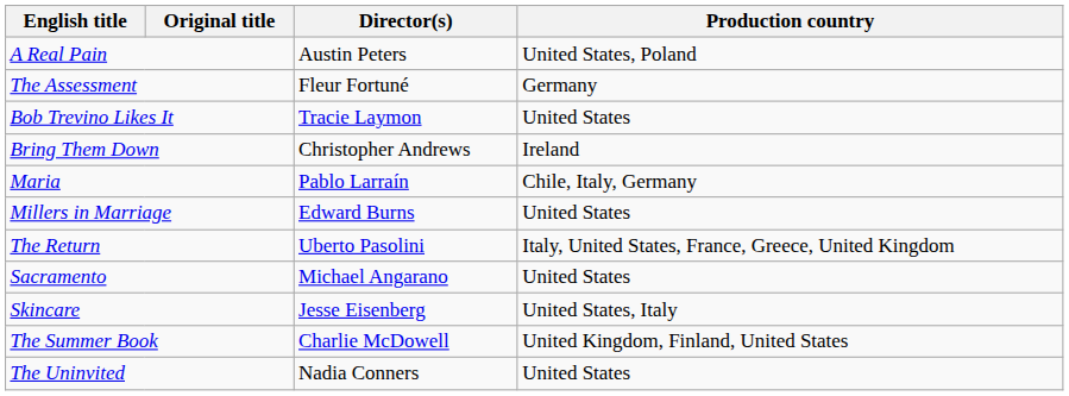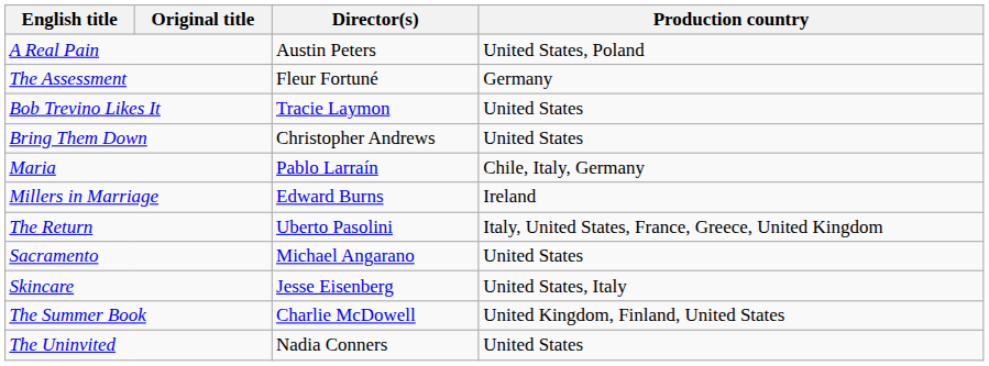 <table class="wikitable" style="width:95%; margin-bottom:2px">
 <tr>
 <th>English title</th>
 <th>Original title</th>
 <th>Director(s)</th>
 <th>Production country</th>
 </tr>
 <tr>
 <td colspan="2"><em><a href='#'>A Real Pain</a></em></td>
 <td>Austin Peters</td>
 <td>United States, Poland</td>
 </tr>
 <tr>
 <td colspan="2"><em><a href='#'>The Assessment</a></em></td>
 <td>Fleur Fortuné</td>
 <td>Germany</td>
 </tr>
 <tr>
 <td colspan="2"><em><a href='#'>Bob Trevino Likes It</a></em></td>
 <td><a href='#'>Tracie Laymon</a></td>
 <td>United States</td>
 </tr>
 <tr>
 <td colspan="2"><em><a href='#'>Bring Them Down</a></em></td>
 <td>Christopher Andrews</td>
-<td>Ireland</td>
+<td>United States</td>
 </tr>
 <tr>
 <td colspan="2"><em><a href='#'>Maria</a></em></td>
 <td><a href='#'>Pablo Larraín</a></td>
 <td>Chile, Italy, Germany</td>
 </tr>
 <tr>
 <td colspan="2"><em><a href='#'>Millers in Marriage</a></em></td>
 <td><a href='#'>Edward Burns</a></td>
-<td>United States</td>
+<td>Ireland</td>
 </tr>
 <tr>
 <td colspan="2"><em><a href='#'>The Return</a></em></td>
 <td><a href='#'>Uberto Pasolini</a></td>
 <td>Italy, United States, France, Greece, United Kingdom</td>
 </tr>
 <tr>
 <td colspan="2"><em><a href='#'>Sacramento</a></em></td>
 <td><a href='#'>Michael Angarano</a></td>
 <td>United States</td>
 </tr>
 <tr>
 <td colspan="2"><em><a href='#'>Skincare</a></em></td>
 <td><a href='#'>Jesse Eisenberg</a></td>
 <td>United States, Italy</td>
 </tr>
 <tr>
 <td colspan="2"><em><a href='#'>The Summer Book</a></em></td>
 <td><a href='#'>Charlie McDowell</a></td>
 <td>United Kingdom, Finland, United States</td>
 </tr>
 <tr>
 <td colspan="2"><em><a href='#'>The Uninvited</a></em></td>
 <td>Nadia Conners</td>
 <td>United States</td>
 </tr>
 </table>
